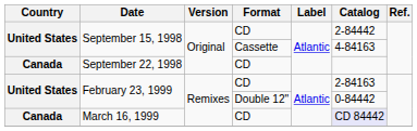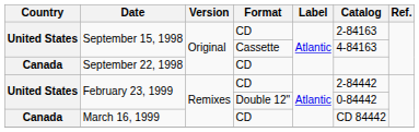 <table class="wikitable plainrowheaders">
 <tr>
 <th scope="col">Country</th>
 <th scope="col">Date</th>
 <th scope="col">Version</th>
 <th scope="col">Format</th>
 <th scope="col">Label</th>
 <th scope="col">Catalog</th>
 <th scope="col">Ref.</th>
 </tr>
 <tr>
 <th scope="row" rowspan="2">United States</th>
 <td rowspan="2">September 15, 1998</td>
 <td rowspan="3">Original</td>
 <td>CD</td>
 <td rowspan="3"><a href='#'>Atlantic</a></td>
-<td>2-84442</td>
+<td>2-84163</td>
 <td rowspan="3"></td>
 </tr>
 <tr>
 <td>Cassette</td>
 <td>4-84163</td>
 </tr>
 <tr>
 <th scope="row">Canada</th>
 <td>September 22, 1998</td>
 <td>CD</td>
 </tr>
 <tr>
 <th scope="row" rowspan="2">United States</th>
 <td rowspan="2">February 23, 1999</td>
 <td rowspan="3">Remixes</td>
 <td>CD</td>
 <td rowspan="3"><a href='#'>Atlantic</a></td>
-<td>2-84163</td>
+<td>2-84442</td>
 <td rowspan="3"></td>
 </tr>
 <tr>
 <td>Double 12"</td>
 <td>0-84442</td>
 </tr>
 <tr>
 <th scope="row">Canada</th>
 <td>March 16, 1999</td>
 <td>CD</td>
-<td style="background: lavender;">CD 84442</td>
+<td>CD 84442</td>
 </tr>
 <tr>
 </tr>
 </table>
